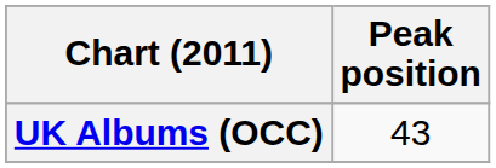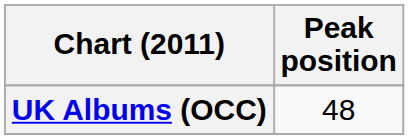 <table class="wikitable sortable plainrowheaders" style="text-align:center">
 <tr>
 <th scope="col">Chart (2011)</th>
 <th scope="col">Peak<br> position</th>
 </tr>
 <tr>
 </tr>
 <tr>
 </tr>
 <tr>
 </tr>
 <tr>
 </tr>
 <tr>
 </tr>
 <tr>
 </tr>
 <tr>
 </tr>
 <tr>
 </tr>
 <tr>
 </tr>
 <tr>
 </tr>
 <tr>
 <th scope="row"><a href='#'>UK Albums</a> (OCC)</th>
-<td align="center">43</td>
+<td align="center">48</td>
 </tr>
 <tr>
 </tr>
 </table>
